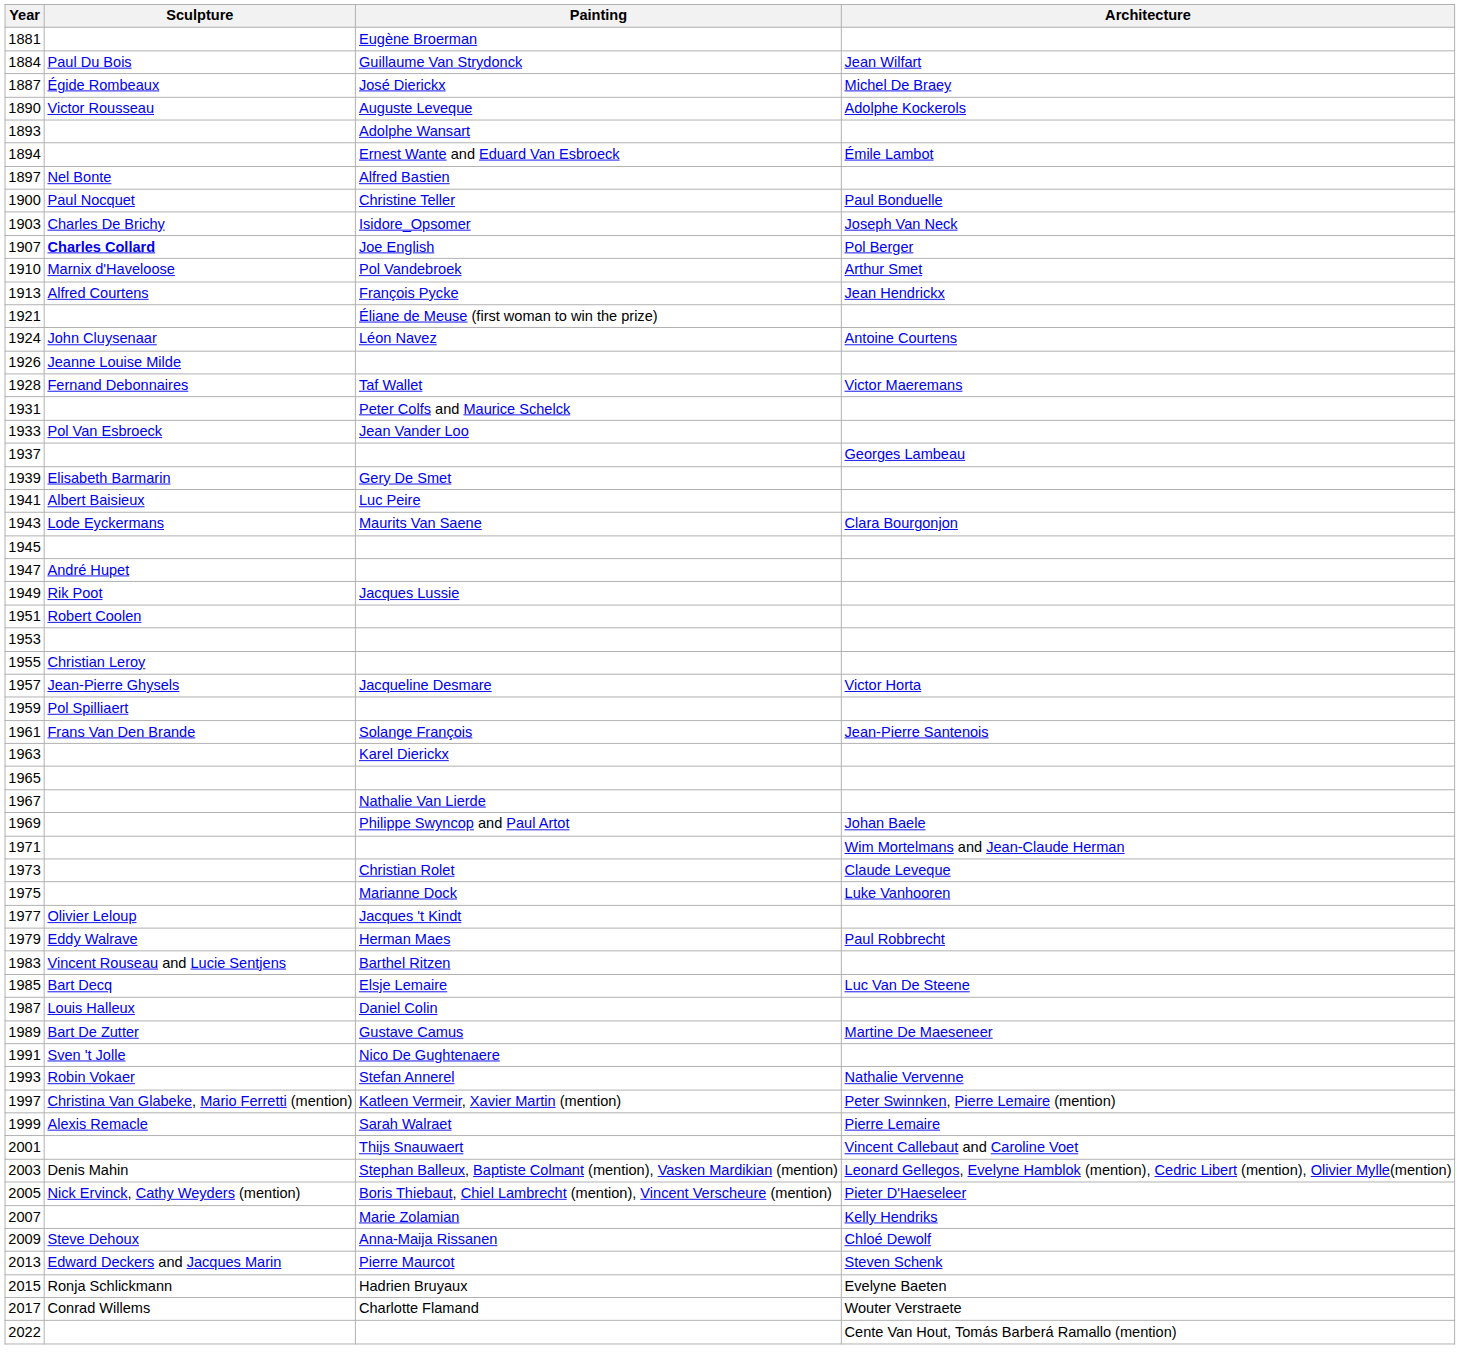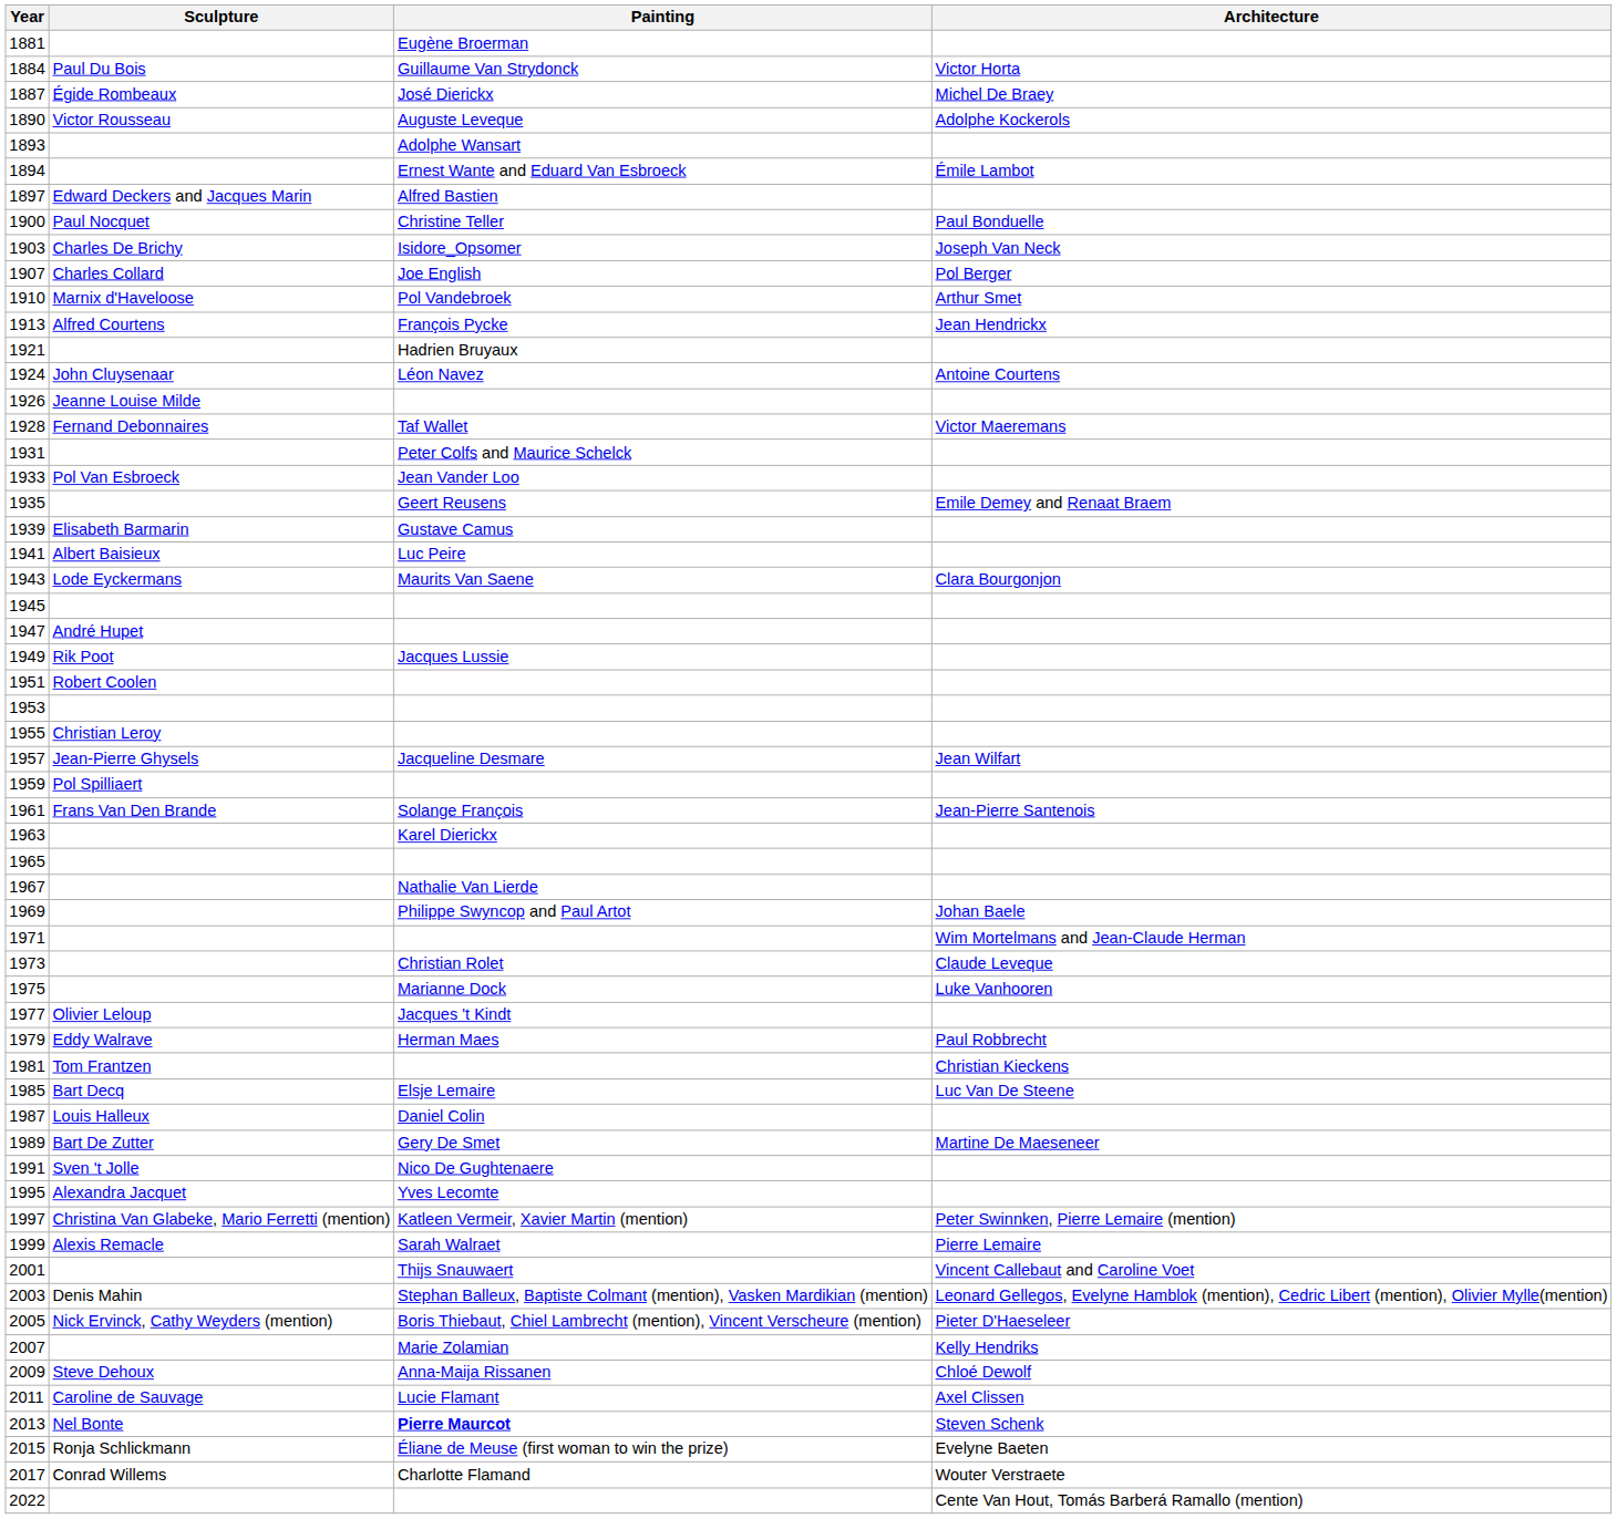 <table class="wikitable" rules="all" cellpadding="2" cellspacing="0" style="margin: 1em 1em 1em 1em; border: 1px solid #999; background-color: white">
 <tr>
 <th>Year</th>
 <th>Sculpture</th>
 <th>Painting</th>
 <th>Architecture</th>
 </tr>
 <tr>
 <td>1881</td>
 <td></td>
 <td><a href='#'>Eugène Broerman</a></td>
 <td></td>
 </tr>
 <tr>
 <td>1884</td>
 <td><a href='#'>Paul Du Bois</a></td>
 <td><a href='#'>Guillaume Van Strydonck</a></td>
-<td><a href='#'>Jean Wilfart</a></td>
+<td><a href='#'>Victor Horta</a></td>
 </tr>
 <tr>
 <td>1887</td>
 <td><a href='#'>Égide Rombeaux</a></td>
 <td><a href='#'>José Dierickx</a></td>
 <td><a href='#'>Michel De Braey</a></td>
 </tr>
 <tr>
 <td>1890</td>
 <td><a href='#'>Victor Rousseau</a></td>
 <td><a href='#'>Auguste Leveque</a></td>
 <td><a href='#'>Adolphe Kockerols</a></td>
 </tr>
 <tr>
 <td>1893</td>
 <td></td>
 <td><a href='#'>Adolphe Wansart</a></td>
 <td></td>
 </tr>
 <tr>
 <td>1894</td>
 <td></td>
 <td><a href='#'>Ernest Wante</a> and <a href='#'>Eduard Van Esbroeck</a></td>
 <td><a href='#'>Émile Lambot</a></td>
 </tr>
 <tr>
 <td>1897</td>
-<td><a href='#'>Nel Bonte</a></td>
+<td><a href='#'>Edward Deckers</a> and <a href='#'>Jacques Marin</a></td>
 <td><a href='#'>Alfred Bastien</a></td>
 <td></td>
 </tr>
 <tr>
 <td>1900</td>
 <td><a href='#'>Paul Nocquet</a></td>
 <td><a href='#'>Christine Teller</a></td>
 <td><a href='#'>Paul Bonduelle</a></td>
 </tr>
 <tr #: cf. handwritten document from 'Archives Generales du Royaume', ancien Fonds, 24, Nov 3, 1900>
 <td>1903</td>
 <td><a href='#'>Charles De Brichy</a></td>
 <td><a href='#'>Isidore_Opsomer</a></td>
 <td><a href='#'>Joseph Van Neck</a></td>
 </tr>
 <tr>
 <td>1907</td>
-<td><strong><a href='#'>Charles Collard</a></strong></td>
+<td><a href='#'>Charles Collard</a></td>
 <td><a href='#'>Joe English</a></td>
 <td><a href='#'>Pol Berger</a></td>
 </tr>
 <tr>
 <td>1910</td>
 <td><a href='#'>Marnix d'Haveloose</a></td>
 <td><a href='#'>Pol Vandebroek</a></td>
 <td><a href='#'>Arthur Smet</a></td>
 </tr>
 <tr>
 <td>1913</td>
 <td><a href='#'>Alfred Courtens</a></td>
 <td><a href='#'>François Pycke</a></td>
 <td><a href='#'>Jean Hendrickx</a></td>
 </tr>
 <tr>
 <td>1921</td>
 <td></td>
-<td><a href='#'>Éliane de Meuse</a> (first woman to win the prize)</td>
+<td>Hadrien Bruyaux</td>
 <td></td>
 </tr>
 <tr>
 <td>1924</td>
 <td><a href='#'>John Cluysenaar</a></td>
 <td><a href='#'>Léon Navez</a></td>
 <td><a href='#'>Antoine Courtens</a></td>
 </tr>
 <tr>
 <td>1926</td>
 <td><a href='#'>Jeanne Louise Milde</a></td>
 <td></td>
 <td></td>
 </tr>
 <tr>
 <td>1928</td>
 <td><a href='#'>Fernand Debonnaires</a></td>
 <td><a href='#'>Taf Wallet</a></td>
 <td><a href='#'>Victor Maeremans</a></td>
 </tr>
 <tr>
 <td>1931</td>
 <td></td>
 <td><a href='#'>Peter Colfs</a> and <a href='#'>Maurice Schelck</a></td>
 <td></td>
 </tr>
 <tr>
 <td>1933</td>
 <td><a href='#'>Pol Van Esbroeck</a></td>
 <td><a href='#'>Jean Vander Loo</a></td>
 <td></td>
 </tr>
 <tr>
-<td>1937</td>
+<td>1935</td>
 <td></td>
-<td></td>
-<td><a href='#'>Georges Lambeau</a></td>
+<td><a href='#'>Geert Reusens</a></td>
+<td><a href='#'>Emile Demey</a> and <a href='#'>Renaat Braem</a></td>
 </tr>
 <tr>
 <td>1939</td>
 <td><a href='#'>Elisabeth Barmarin</a></td>
-<td><a href='#'>Gery De Smet</a></td>
+<td><a href='#'>Gustave Camus</a></td>
 <td></td>
 </tr>
 <tr>
 <td>1941</td>
 <td><a href='#'>Albert Baisieux</a></td>
 <td><a href='#'>Luc Peire</a></td>
 <td></td>
 </tr>
 <tr>
 <td>1943</td>
 <td><a href='#'>Lode Eyckermans</a></td>
 <td><a href='#'>Maurits Van Saene</a></td>
 <td><a href='#'>Clara Bourgonjon</a></td>
 </tr>
 <tr>
 <td>1945</td>
 <td></td>
 <td></td>
 <td></td>
 </tr>
 <tr>
 <td>1947</td>
 <td><a href='#'>André Hupet</a></td>
 <td></td>
 <td></td>
 </tr>
 <tr>
 <td>1949</td>
 <td><a href='#'>Rik Poot</a></td>
 <td><a href='#'>Jacques Lussie</a></td>
 <td></td>
 </tr>
 <tr>
 <td>1951</td>
 <td><a href='#'>Robert Coolen</a></td>
 <td></td>
 <td></td>
 </tr>
 <tr>
 <td>1953</td>
 <td></td>
 <td></td>
 <td></td>
 </tr>
 <tr>
 <td>1955</td>
 <td><a href='#'>Christian Leroy</a></td>
 <td></td>
 <td></td>
 </tr>
 <tr>
 <td>1957</td>
 <td><a href='#'>Jean-Pierre Ghysels</a></td>
 <td><a href='#'>Jacqueline Desmare</a></td>
-<td><a href='#'>Victor Horta</a></td>
+<td><a href='#'>Jean Wilfart</a></td>
 </tr>
 <tr>
 <td>1959</td>
 <td><a href='#'>Pol Spilliaert</a></td>
 <td></td>
 <td></td>
 </tr>
 <tr>
 <td>1961</td>
 <td><a href='#'>Frans Van Den Brande</a></td>
 <td><a href='#'>Solange François</a></td>
 <td><a href='#'>Jean-Pierre Santenois</a></td>
 </tr>
 <tr>
 <td>1963</td>
 <td></td>
 <td><a href='#'>Karel Dierickx</a></td>
 <td></td>
 </tr>
 <tr>
 <td>1965</td>
 <td></td>
 <td></td>
 <td></td>
 </tr>
 <tr>
 <td>1967</td>
 <td></td>
 <td><a href='#'>Nathalie Van Lierde</a></td>
 <td></td>
 </tr>
 <tr>
 <td>1969</td>
 <td></td>
 <td><a href='#'>Philippe Swyncop</a> and <a href='#'>Paul Artot</a></td>
 <td><a href='#'>Johan Baele</a></td>
 </tr>
 <tr>
 <td>1971</td>
 <td></td>
 <td></td>
 <td><a href='#'>Wim Mortelmans</a> and <a href='#'>Jean-Claude Herman</a></td>
 </tr>
 <tr>
 <td>1973</td>
 <td></td>
 <td><a href='#'>Christian Rolet</a></td>
 <td><a href='#'>Claude Leveque</a></td>
 </tr>
 <tr>
 <td>1975</td>
 <td></td>
 <td><a href='#'>Marianne Dock</a></td>
 <td><a href='#'>Luke Vanhooren</a></td>
 </tr>
 <tr>
 <td>1977</td>
 <td><a href='#'>Olivier Leloup</a></td>
 <td><a href='#'>Jacques 't Kindt</a></td>
 <td></td>
 </tr>
 <tr>
 <td>1979</td>
 <td><a href='#'>Eddy Walrave</a></td>
 <td><a href='#'>Herman Maes</a></td>
 <td><a href='#'>Paul Robbrecht</a></td>
 </tr>
 <tr>
-<td>1983</td>
-<td><a href='#'>Vincent Rouseau</a> and <a href='#'>Lucie Sentjens</a></td>
-<td><a href='#'>Barthel Ritzen</a></td>
+<td>1981</td>
+<td><a href='#'>Tom Frantzen</a></td>
 <td></td>
+<td><a href='#'>Christian Kieckens</a></td>
 </tr>
 <tr>
 <td>1985</td>
 <td><a href='#'>Bart Decq</a></td>
 <td><a href='#'>Elsje Lemaire</a></td>
 <td><a href='#'>Luc Van De Steene</a></td>
 </tr>
 <tr>
 <td>1987</td>
 <td><a href='#'>Louis Halleux</a></td>
 <td><a href='#'>Daniel Colin</a></td>
 <td></td>
 </tr>
 <tr>
 <td>1989</td>
 <td><a href='#'>Bart De Zutter</a></td>
-<td><a href='#'>Gustave Camus</a></td>
+<td><a href='#'>Gery De Smet</a></td>
 <td><a href='#'>Martine De Maeseneer</a></td>
 </tr>
 <tr>
 <td>1991</td>
 <td><a href='#'>Sven 't Jolle</a></td>
 <td><a href='#'>Nico De Gughtenaere</a></td>
 <td></td>
 </tr>
 <tr>
-<td>1993</td>
-<td><a href='#'>Robin Vokaer</a></td>
-<td><a href='#'>Stefan Annerel</a></td>
-<td><a href='#'>Nathalie Vervenne</a></td>
+<td>1995</td>
+<td><a href='#'>Alexandra Jacquet</a></td>
+<td><a href='#'>Yves Lecomte</a></td>
+<td></td>
 </tr>
 <tr>
 <td>1997</td>
 <td><a href='#'>Christina Van Glabeke</a>, <a href='#'>Mario Ferretti</a> (mention)</td>
 <td><a href='#'>Katleen Vermeir</a>, <a href='#'>Xavier Martin</a> (mention)</td>
 <td><a href='#'>Peter Swinnken</a>, <a href='#'>Pierre Lemaire</a> (mention)</td>
 </tr>
 <tr>
 <td>1999</td>
 <td><a href='#'>Alexis Remacle</a></td>
 <td><a href='#'>Sarah Walraet</a></td>
 <td><a href='#'>Pierre Lemaire</a></td>
 </tr>
 <tr>
 <td>2001</td>
 <td></td>
 <td><a href='#'>Thijs Snauwaert</a></td>
 <td><a href='#'>Vincent Callebaut</a> and <a href='#'>Caroline Voet</a></td>
 </tr>
 <tr>
 <td>2003</td>
 <td>Denis Mahin</td>
 <td><a href='#'>Stephan Balleux</a>, <a href='#'>Baptiste Colmant</a> (mention), <a href='#'>Vasken Mardikian</a> (mention)</td>
 <td><a href='#'>Leonard Gellegos</a>, <a href='#'>Evelyne Hamblok</a> (mention), <a href='#'>Cedric Libert</a> (mention), <a href='#'>Olivier Mylle</a>(mention)</td>
 </tr>
 <tr>
 <td>2005</td>
 <td><a href='#'>Nick Ervinck</a>, <a href='#'>Cathy Weyders</a> (mention)</td>
 <td><a href='#'>Boris Thiebaut</a>, <a href='#'>Chiel Lambrecht</a> (mention), <a href='#'>Vincent Verscheure</a> (mention)</td>
 <td><a href='#'>Pieter D'Haeseleer</a></td>
 </tr>
 <tr>
 <td>2007</td>
 <td></td>
 <td><a href='#'>Marie Zolamian</a></td>
 <td><a href='#'>Kelly Hendriks</a></td>
 </tr>
 <tr>
 <td>2009</td>
 <td><a href='#'>Steve Dehoux</a></td>
 <td><a href='#'>Anna-Maija Rissanen</a></td>
 <td><a href='#'>Chloé Dewolf</a></td>
 </tr>
 <tr>
+<td>2011</td>
+<td><a href='#'>Caroline de Sauvage</a></td>
+<td><a href='#'>Lucie Flamant</a></td>
+<td><a href='#'>Axel Clissen</a></td>
+</tr>
+<tr>
 <td>2013</td>
-<td><a href='#'>Edward Deckers</a> and <a href='#'>Jacques Marin</a></td>
-<td><a href='#'>Pierre Maurcot</a></td>
+<td><a href='#'>Nel Bonte</a></td>
+<td><strong><a href='#'>Pierre Maurcot</a></strong></td>
 <td><a href='#'>Steven Schenk</a></td>
 </tr>
 <tr>
 <td>2015</td>
 <td>Ronja Schlickmann</td>
-<td>Hadrien Bruyaux</td>
+<td><a href='#'>Éliane de Meuse</a> (first woman to win the prize)</td>
 <td>Evelyne Baeten</td>
 </tr>
 <tr>
 <td>2017</td>
 <td>Conrad Willems</td>
 <td>Charlotte Flamand</td>
 <td>Wouter Verstraete</td>
 </tr>
 <tr>
 <td>2022</td>
 <td></td>
 <td></td>
 <td>Cente Van Hout, Tomás Barberá Ramallo (mention)</td>
 </tr>
 </table>
